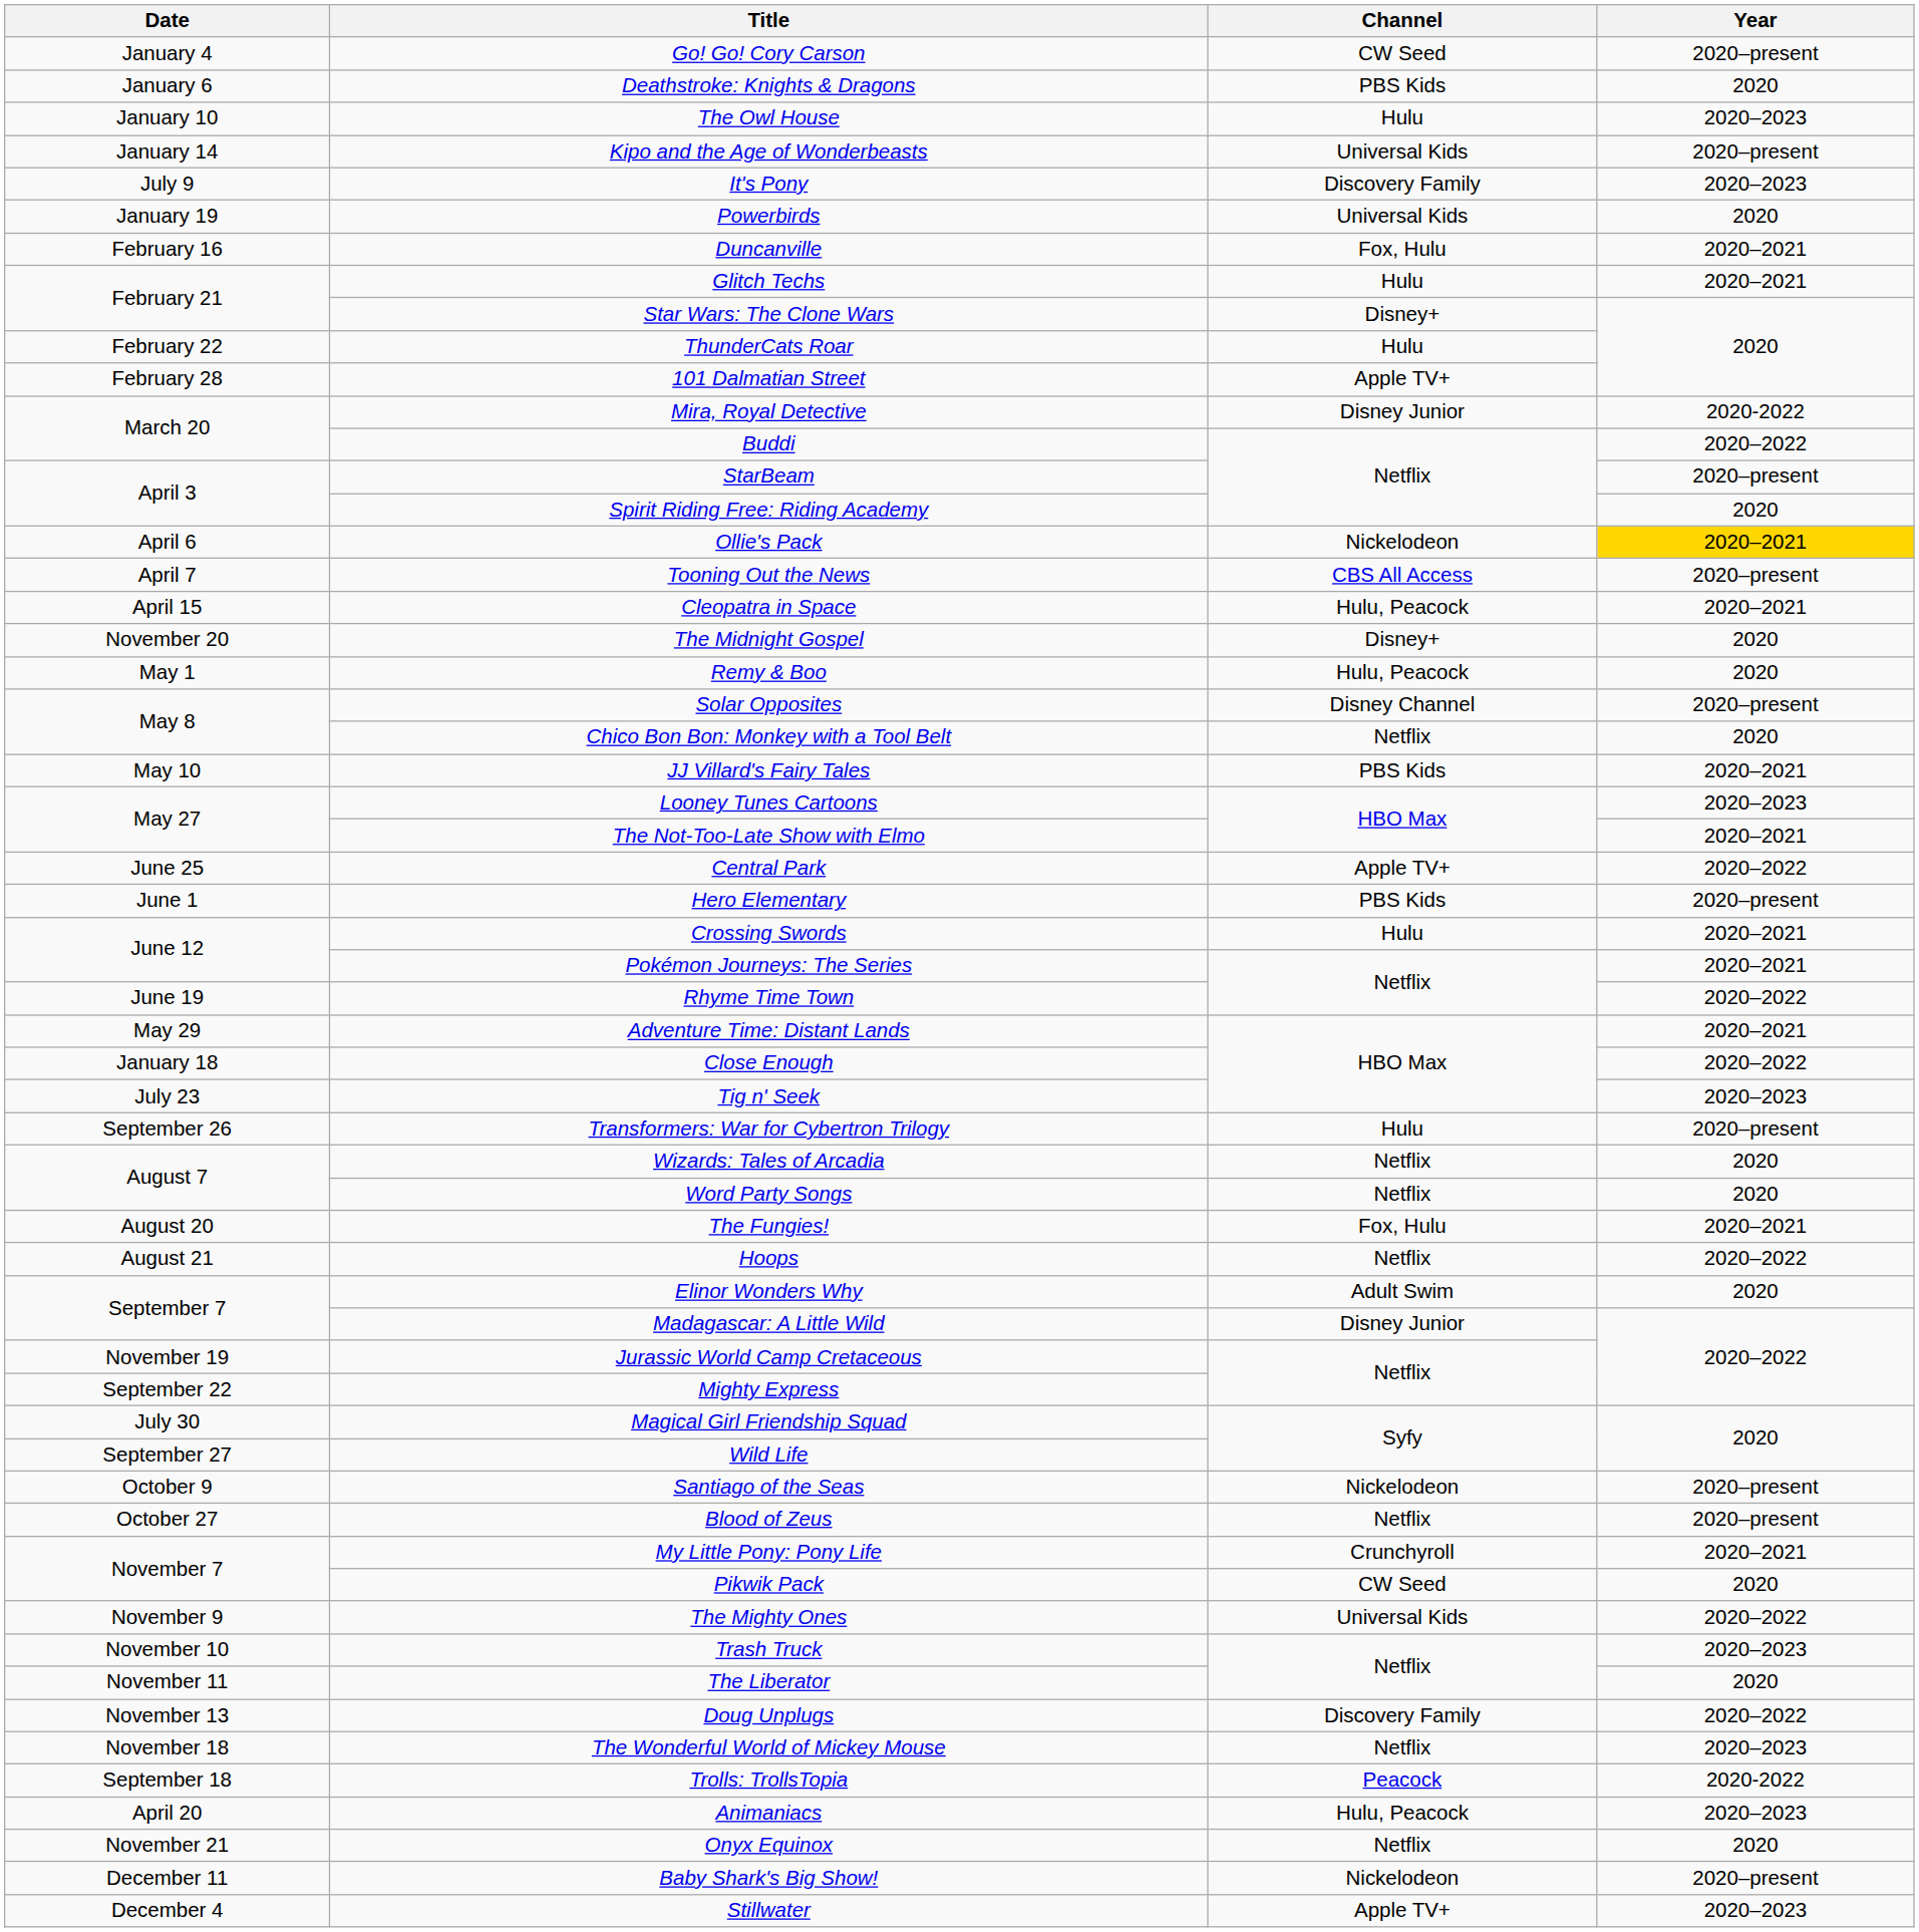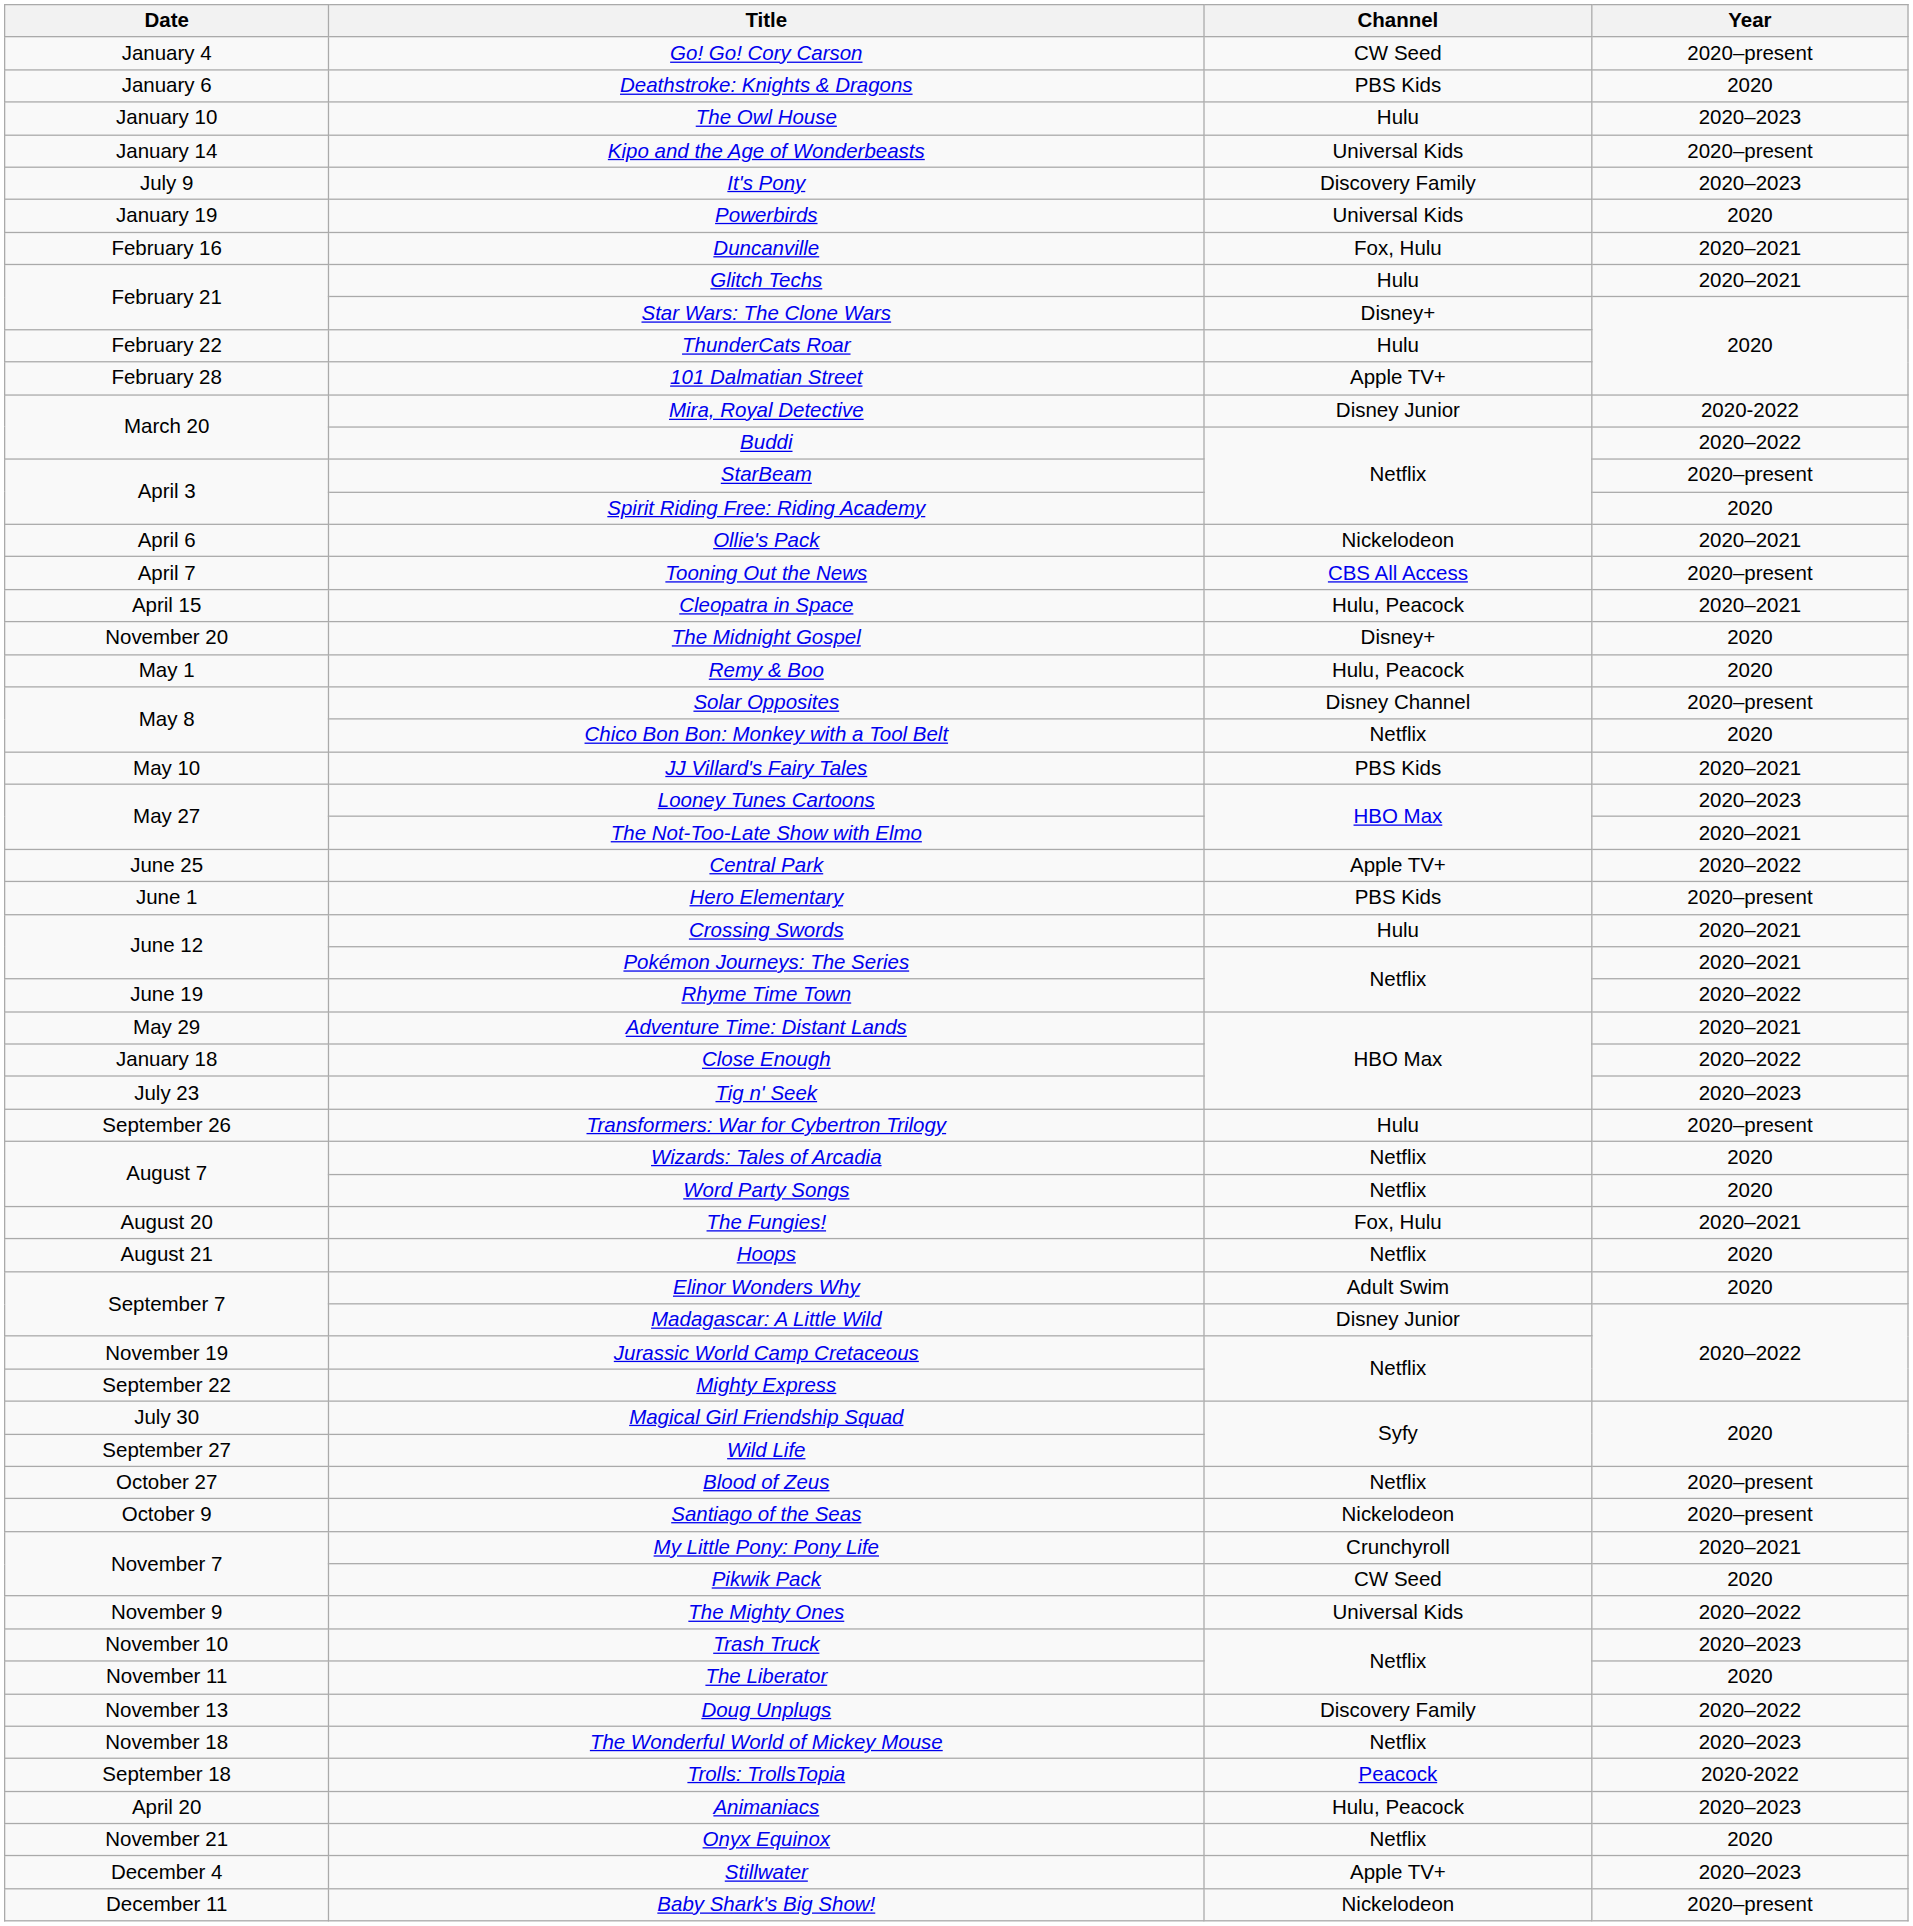 <table class="wikitable sortable" style="text-align: center" width="75%">
 <tr>
 <th scope="col">Date</th>
 <th scope="col">Title</th>
 <th scope="col">Channel</th>
 <th scope="col">Year</th>
 </tr>
 <tr>
 <td>January 4</td>
 <td><em><a href='#'>Go! Go! Cory Carson</a></em></td>
 <td>CW Seed</td>
 <td>2020–present</td>
 </tr>
 <tr>
 <td>January 6</td>
 <td><em><a href='#'>Deathstroke: Knights & Dragons</a></em></td>
 <td>PBS Kids</td>
 <td>2020</td>
 </tr>
 <tr>
 <td>January 10</td>
 <td><em><a href='#'>The Owl House</a></em></td>
 <td>Hulu</td>
 <td>2020–2023</td>
 </tr>
 <tr>
 <td>January 14</td>
 <td><em><a href='#'>Kipo and the Age of Wonderbeasts</a></em></td>
 <td>Universal Kids</td>
 <td>2020–present</td>
 </tr>
 <tr>
 <td>July 9</td>
 <td><em><a href='#'>It's Pony</a></em></td>
 <td>Discovery Family</td>
 <td>2020–2023</td>
 </tr>
 <tr>
 <td>January 19</td>
 <td><em><a href='#'>Powerbirds</a></em></td>
 <td>Universal Kids</td>
 <td>2020</td>
 </tr>
 <tr>
 <td>February 16</td>
 <td><em><a href='#'>Duncanville</a></em></td>
 <td>Fox, Hulu</td>
 <td>2020–2021</td>
 </tr>
 <tr>
 <td rowspan=2>February 21</td>
 <td><em><a href='#'>Glitch Techs</a></em></td>
 <td>Hulu</td>
 <td>2020–2021</td>
 </tr>
 <tr>
 <td><em><a href='#'>Star Wars: The Clone Wars</a></em></td>
 <td>Disney+</td>
 <td rowspan=3>2020</td>
 </tr>
 <tr>
 <td>February 22</td>
 <td><em><a href='#'>ThunderCats Roar</a></em></td>
 <td>Hulu</td>
 </tr>
 <tr>
 <td>February 28</td>
 <td><em><a href='#'>101 Dalmatian Street</a></em></td>
 <td>Apple TV+</td>
 </tr>
 <tr>
 <td rowspan=2>March 20</td>
 <td><em><a href='#'>Mira, Royal Detective</a></em></td>
 <td>Disney Junior</td>
 <td>2020-2022</td>
 </tr>
 <tr>
 <td><em><a href='#'>Buddi</a></em></td>
 <td rowspan="3">Netflix</td>
 <td>2020–2022</td>
 </tr>
 <tr>
 <td rowspan=2>April 3</td>
 <td><em><a href='#'>StarBeam</a></em></td>
 <td>2020–present</td>
 </tr>
 <tr>
 <td><em><a href='#'>Spirit Riding Free: Riding Academy</a></em></td>
 <td>2020</td>
 </tr>
 <tr>
 <td>April 6</td>
 <td><em><a href='#'>Ollie's Pack</a></em></td>
 <td>Nickelodeon</td>
-<td style="background: gold;">2020–2021</td>
+<td>2020–2021</td>
 </tr>
 <tr>
 <td>April 7</td>
 <td><em><a href='#'>Tooning Out the News</a></em></td>
 <td><a href='#'>CBS All Access</a></td>
 <td>2020–present</td>
 </tr>
 <tr>
 <td>April 15</td>
 <td><em><a href='#'>Cleopatra in Space</a></em></td>
 <td>Hulu, Peacock</td>
 <td>2020–2021</td>
 </tr>
 <tr>
 <td>November 20</td>
 <td><em><a href='#'>The Midnight Gospel</a></em></td>
 <td>Disney+</td>
 <td>2020</td>
 </tr>
 <tr>
 <td>May 1</td>
 <td><em><a href='#'>Remy & Boo</a></em></td>
 <td>Hulu, Peacock</td>
 <td>2020</td>
 </tr>
 <tr>
 <td rowspan=2>May 8</td>
 <td><em><a href='#'>Solar Opposites</a></em></td>
 <td>Disney Channel</td>
 <td>2020–present</td>
 </tr>
 <tr>
 <td><em><a href='#'>Chico Bon Bon: Monkey with a Tool Belt</a></em></td>
 <td>Netflix</td>
 <td>2020</td>
 </tr>
 <tr>
 <td>May 10</td>
 <td><em><a href='#'>JJ Villard's Fairy Tales</a></em></td>
 <td>PBS Kids</td>
 <td>2020–2021</td>
 </tr>
 <tr>
 <td rowspan=2>May 27</td>
 <td><em><a href='#'>Looney Tunes Cartoons</a></em></td>
 <td rowspan=2><a href='#'>HBO Max</a></td>
 <td>2020–2023</td>
 </tr>
 <tr>
 <td><em><a href='#'>The Not-Too-Late Show with Elmo</a></em></td>
 <td>2020–2021</td>
 </tr>
 <tr>
 <td>June 25</td>
 <td><em><a href='#'>Central Park</a></em></td>
 <td>Apple TV+</td>
 <td>2020–2022</td>
 </tr>
 <tr>
 <td>June 1</td>
 <td><em><a href='#'>Hero Elementary</a></em></td>
 <td>PBS Kids</td>
 <td>2020–present</td>
 </tr>
 <tr>
 <td rowspan="2">June 12</td>
 <td><em><a href='#'>Crossing Swords</a></em></td>
 <td>Hulu</td>
 <td>2020–2021</td>
 </tr>
 <tr>
 <td><em><a href='#'>Pokémon Journeys: The Series</a></em></td>
 <td rowspan="2">Netflix</td>
 <td>2020–2021</td>
 </tr>
 <tr>
 <td>June 19</td>
 <td><em><a href='#'>Rhyme Time Town</a></em></td>
 <td>2020–2022</td>
 </tr>
 <tr>
 <td>May 29</td>
 <td><em><a href='#'>Adventure Time: Distant Lands</a></em></td>
 <td rowspan="3">HBO Max</td>
 <td>2020–2021</td>
 </tr>
 <tr>
 <td>January 18</td>
 <td><em><a href='#'>Close Enough</a></em></td>
 <td>2020–2022</td>
 </tr>
 <tr>
 <td>July 23</td>
 <td><em><a href='#'>Tig n' Seek</a></em></td>
 <td>2020–2023</td>
 </tr>
 <tr>
 <td>September 26</td>
 <td><em><a href='#'>Transformers: War for Cybertron Trilogy</a></em></td>
 <td>Hulu</td>
 <td>2020–present</td>
 </tr>
 <tr>
 <td rowspan="2">August 7</td>
 <td><em><a href='#'>Wizards: Tales of Arcadia</a></em></td>
 <td>Netflix</td>
 <td>2020</td>
 </tr>
 <tr>
 <td><em><a href='#'>Word Party Songs</a></em></td>
 <td>Netflix</td>
 <td>2020</td>
 </tr>
 <tr>
 <td>August 20</td>
 <td><em><a href='#'>The Fungies!</a></em></td>
 <td>Fox, Hulu</td>
 <td>2020–2021</td>
 </tr>
 <tr>
 <td>August 21</td>
 <td><em><a href='#'>Hoops</a></em></td>
 <td>Netflix</td>
-<td>2020–2022</td>
+<td>2020</td>
 </tr>
 <tr>
 <td rowspan="2">September 7</td>
 <td><em><a href='#'>Elinor Wonders Why</a></em></td>
 <td>Adult Swim</td>
 <td>2020</td>
 </tr>
 <tr>
 <td><em><a href='#'>Madagascar: A Little Wild</a></em></td>
 <td>Disney Junior</td>
 <td rowspan=3>2020–2022</td>
 </tr>
 <tr>
 <td>November 19</td>
 <td><em><a href='#'>Jurassic World Camp Cretaceous</a></em></td>
 <td rowspan="2">Netflix</td>
 </tr>
 <tr>
 <td>September 22</td>
 <td><em><a href='#'>Mighty Express</a></em></td>
 </tr>
 <tr>
 <td>July 30</td>
 <td><em><a href='#'>Magical Girl Friendship Squad</a></em></td>
 <td rowspan="2">Syfy</td>
 <td rowspan=2>2020</td>
 </tr>
 <tr>
 <td>September 27</td>
 <td><em><a href='#'>Wild Life</a></em></td>
 </tr>
 <tr>
+<td>October 27</td>
+<td><em><a href='#'>Blood of Zeus</a></em></td>
+<td>Netflix</td>
+<td>2020–present</td>
+</tr>
+<tr>
 <td>October 9</td>
 <td><em><a href='#'>Santiago of the Seas</a></em></td>
 <td>Nickelodeon</td>
-<td>2020–present</td>
-</tr>
-<tr>
-<td>October 27</td>
-<td><em><a href='#'>Blood of Zeus</a></em></td>
-<td>Netflix</td>
 <td>2020–present</td>
 </tr>
 <tr>
 <td rowspan=2>November 7</td>
 <td><em><a href='#'>My Little Pony: Pony Life</a></em></td>
 <td>Crunchyroll</td>
 <td>2020–2021</td>
 </tr>
 <tr>
 <td><em><a href='#'>Pikwik Pack</a></em></td>
 <td>CW Seed</td>
 <td>2020</td>
 </tr>
 <tr>
 <td>November 9</td>
 <td><em><a href='#'>The Mighty Ones</a></em></td>
 <td>Universal Kids</td>
 <td>2020–2022</td>
 </tr>
 <tr>
 <td>November 10</td>
 <td><em><a href='#'>Trash Truck</a></em></td>
 <td rowspan="2">Netflix</td>
 <td>2020–2023</td>
 </tr>
 <tr>
 <td>November 11</td>
 <td><em><a href='#'>The Liberator</a></em></td>
 <td>2020</td>
 </tr>
 <tr>
 <td>November 13</td>
 <td><em><a href='#'>Doug Unplugs</a></em></td>
 <td>Discovery Family</td>
 <td>2020–2022</td>
 </tr>
 <tr>
 <td>November 18</td>
 <td><em><a href='#'>The Wonderful World of Mickey Mouse</a></em></td>
 <td>Netflix</td>
 <td>2020–2023</td>
 </tr>
 <tr>
 <td>September 18</td>
 <td><em><a href='#'>Trolls: TrollsTopia</a></em></td>
 <td><a href='#'>Peacock</a></td>
 <td>2020-2022</td>
 </tr>
 <tr>
 <td>April 20</td>
 <td><em><a href='#'>Animaniacs</a></em></td>
 <td>Hulu, Peacock</td>
 <td>2020–2023</td>
 </tr>
 <tr>
 <td>November 21</td>
 <td><em><a href='#'>Onyx Equinox</a></em></td>
 <td>Netflix</td>
 <td>2020</td>
 </tr>
 <tr>
+<td>December 4</td>
+<td><em><a href='#'>Stillwater</a></em></td>
+<td>Apple TV+</td>
+<td>2020–2023</td>
+</tr>
+<tr>
 <td>December 11</td>
 <td><em><a href='#'>Baby Shark's Big Show!</a></em></td>
 <td>Nickelodeon</td>
 <td>2020–present</td>
 </tr>
-<tr>
-<td>December 4</td>
-<td><em><a href='#'>Stillwater</a></em></td>
-<td>Apple TV+</td>
-<td>2020–2023</td>
-</tr>
 </table>
